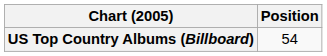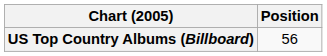 <table class="wikitable plainrowheaders" style="text-align:center">
 <tr>
 <th scope="col">Chart (2005)</th>
 <th scope="col">Position</th>
 </tr>
 <tr>
 <th scope="row">US Top Country Albums (<em>Billboard</em>)</th>
-<td>54</td>
+<td>56</td>
 </tr>
 </table>
